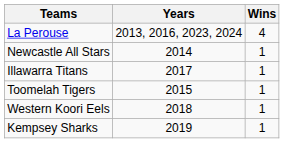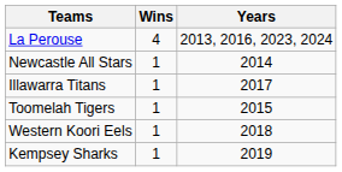 <table class="wikitable sortable" style="text-align: center">
 <tr>
 <th>Teams</th>
+<th>Wins</th>
 <th>Years</th>
-<th>Wins</th>
 </tr>
 <tr>
 <td style="text-align:left;"><a href='#'>La Perouse</a></td>
+<td>4</td>
 <td>2013, 2016, 2023, 2024</td>
-<td>4</td>
 </tr>
 <tr>
 <td style="text-align:left;">Newcastle All Stars</td>
+<td>1</td>
 <td>2014</td>
-<td>1</td>
 </tr>
 <tr>
 <td style="text-align:left;">Illawarra Titans</td>
+<td>1</td>
 <td>2017</td>
-<td>1</td>
 </tr>
 <tr>
 <td style="text-align:left;">Toomelah Tigers</td>
+<td>1</td>
 <td>2015</td>
-<td>1</td>
 </tr>
 <tr>
 <td style="text-align:left;">Western Koori Eels</td>
+<td>1</td>
 <td>2018</td>
-<td>1</td>
 </tr>
 <tr>
 <td style="text-align:left;">Kempsey Sharks</td>
+<td>1</td>
 <td>2019</td>
-<td>1</td>
 </tr>
 </table>
